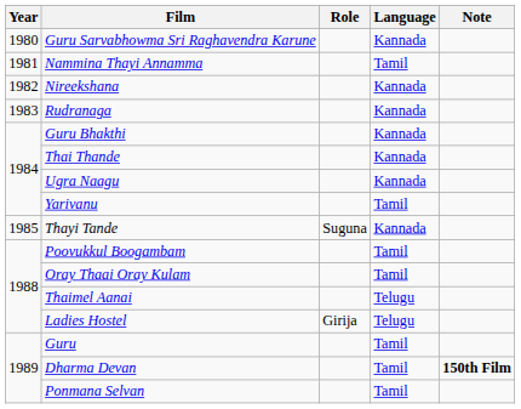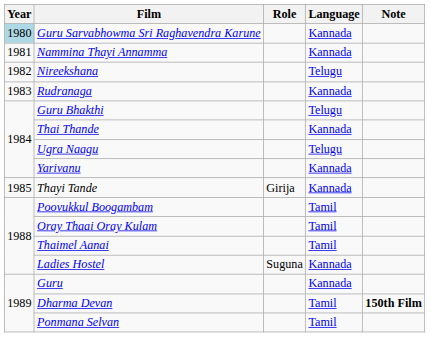 <table class="wikitable sortable">
 <tr>
 <th>Year</th>
 <th>Film</th>
 <th>Role</th>
 <th>Language</th>
 <th>Note</th>
 </tr>
 <tr>
-<td>1980</td>
+<td style="background: lightblue;">1980</td>
 <td><em><a href='#'>Guru Sarvabhowma Sri Raghavendra Karune</a></em></td>
 <td></td>
 <td><a href='#'>Kannada</a></td>
 <td></td>
 </tr>
 <tr>
 <td>1981</td>
 <td><em><a href='#'>Nammina Thayi Annamma</a></em></td>
 <td></td>
-<td><a href='#'>Tamil</a></td>
+<td><a href='#'>Kannada</a></td>
 <td></td>
 </tr>
 <tr>
 <td>1982</td>
 <td><em><a href='#'>Nireekshana</a></em></td>
 <td></td>
-<td><a href='#'>Kannada</a></td>
+<td><a href='#'>Telugu</a></td>
 <td></td>
 </tr>
 <tr>
 <td>1983</td>
 <td><em><a href='#'>Rudranaga</a></em></td>
 <td></td>
 <td><a href='#'>Kannada</a></td>
 <td></td>
 </tr>
 <tr>
 <td rowspan="4">1984</td>
 <td><em><a href='#'>Guru Bhakthi</a></em></td>
 <td></td>
-<td><a href='#'>Kannada</a></td>
+<td><a href='#'>Telugu</a></td>
 <td></td>
 </tr>
 <tr>
 <td><em><a href='#'>Thai Thande</a></em></td>
 <td></td>
 <td><a href='#'>Kannada</a></td>
 <td></td>
 </tr>
 <tr>
 <td><em><a href='#'>Ugra Naagu</a></em></td>
 <td></td>
-<td><a href='#'>Kannada</a></td>
+<td><a href='#'>Telugu</a></td>
 <td></td>
 </tr>
 <tr>
 <td><em><a href='#'>Yarivanu</a></em></td>
 <td></td>
-<td><a href='#'>Tamil</a></td>
+<td><a href='#'>Kannada</a></td>
 <td></td>
 </tr>
 <tr>
 <td>1985</td>
 <td><em>Thayi Tande</em></td>
-<td>Suguna</td>
+<td>Girija</td>
 <td><a href='#'>Kannada</a></td>
 <td></td>
 </tr>
 <tr>
 <td rowspan="4">1988</td>
 <td><em><a href='#'>Poovukkul Boogambam</a></em></td>
 <td></td>
 <td><a href='#'>Tamil</a></td>
 <td></td>
 </tr>
 <tr>
 <td><em><a href='#'>Oray Thaai Oray Kulam</a></em></td>
 <td></td>
 <td><a href='#'>Tamil</a></td>
 <td></td>
 </tr>
 <tr>
 <td><em><a href='#'>Thaimel Aanai</a></em></td>
 <td></td>
-<td><a href='#'>Telugu</a></td>
+<td><a href='#'>Tamil</a></td>
 <td></td>
 </tr>
 <tr>
 <td><em><a href='#'>Ladies Hostel</a></em></td>
-<td>Girija</td>
-<td><a href='#'>Telugu</a></td>
+<td>Suguna</td>
+<td><a href='#'>Kannada</a></td>
 <td></td>
 </tr>
 <tr>
 <td rowspan="3">1989</td>
 <td><em><a href='#'>Guru</a></em></td>
 <td></td>
-<td><a href='#'>Tamil</a></td>
+<td><a href='#'>Kannada</a></td>
 <td></td>
 </tr>
 <tr>
 <td><em><a href='#'>Dharma Devan</a></em></td>
 <td></td>
 <td><a href='#'>Tamil</a></td>
 <td><strong>150th Film</strong></td>
 </tr>
 <tr>
 <td><em><a href='#'>Ponmana Selvan</a></em></td>
 <td></td>
 <td><a href='#'>Tamil</a></td>
 <td></td>
 </tr>
 </table>
